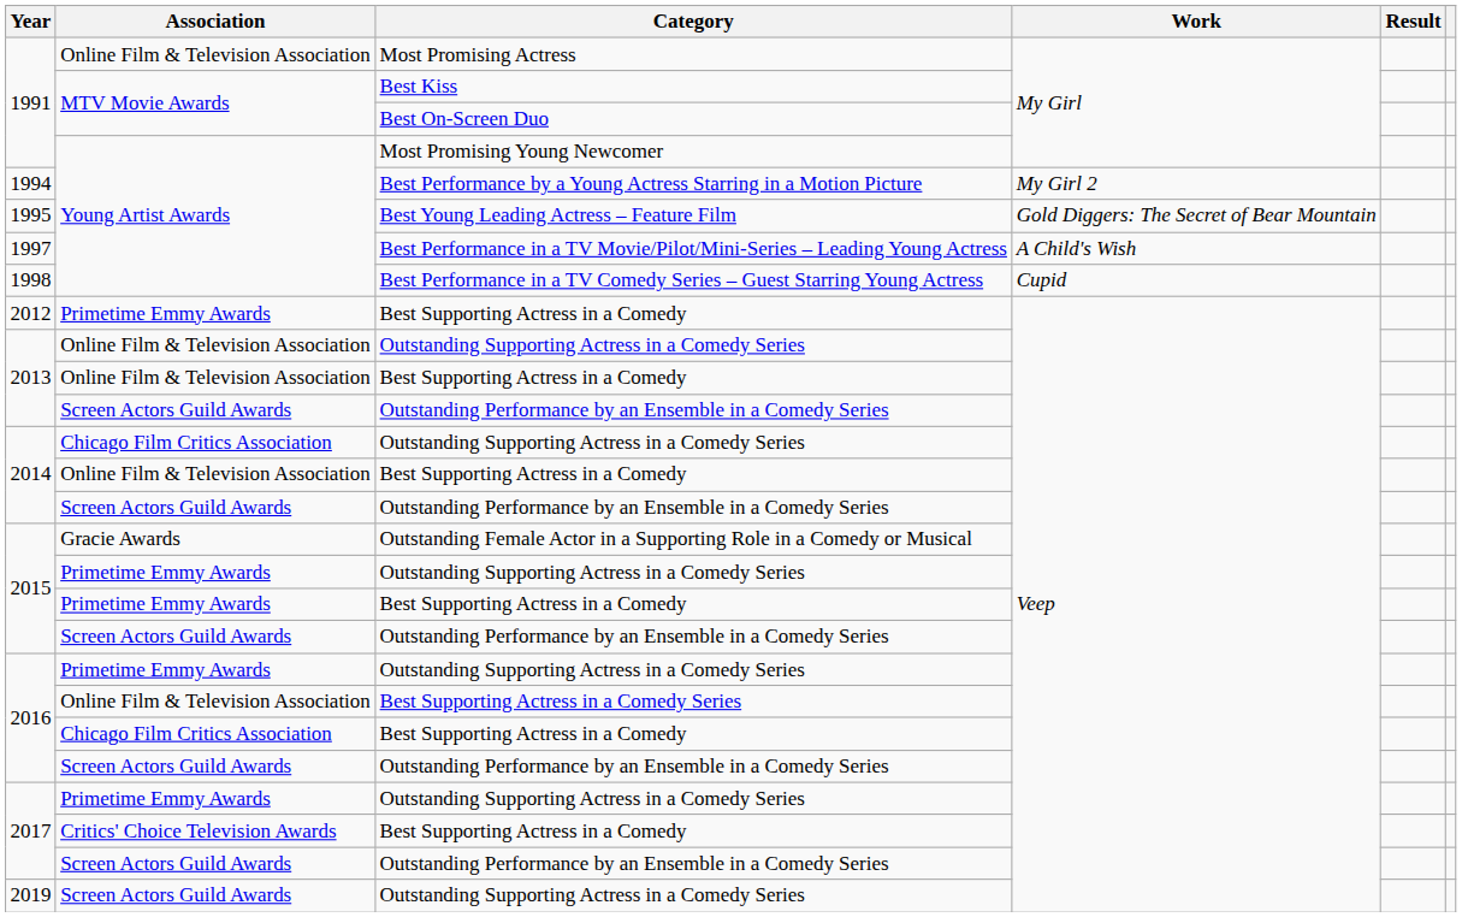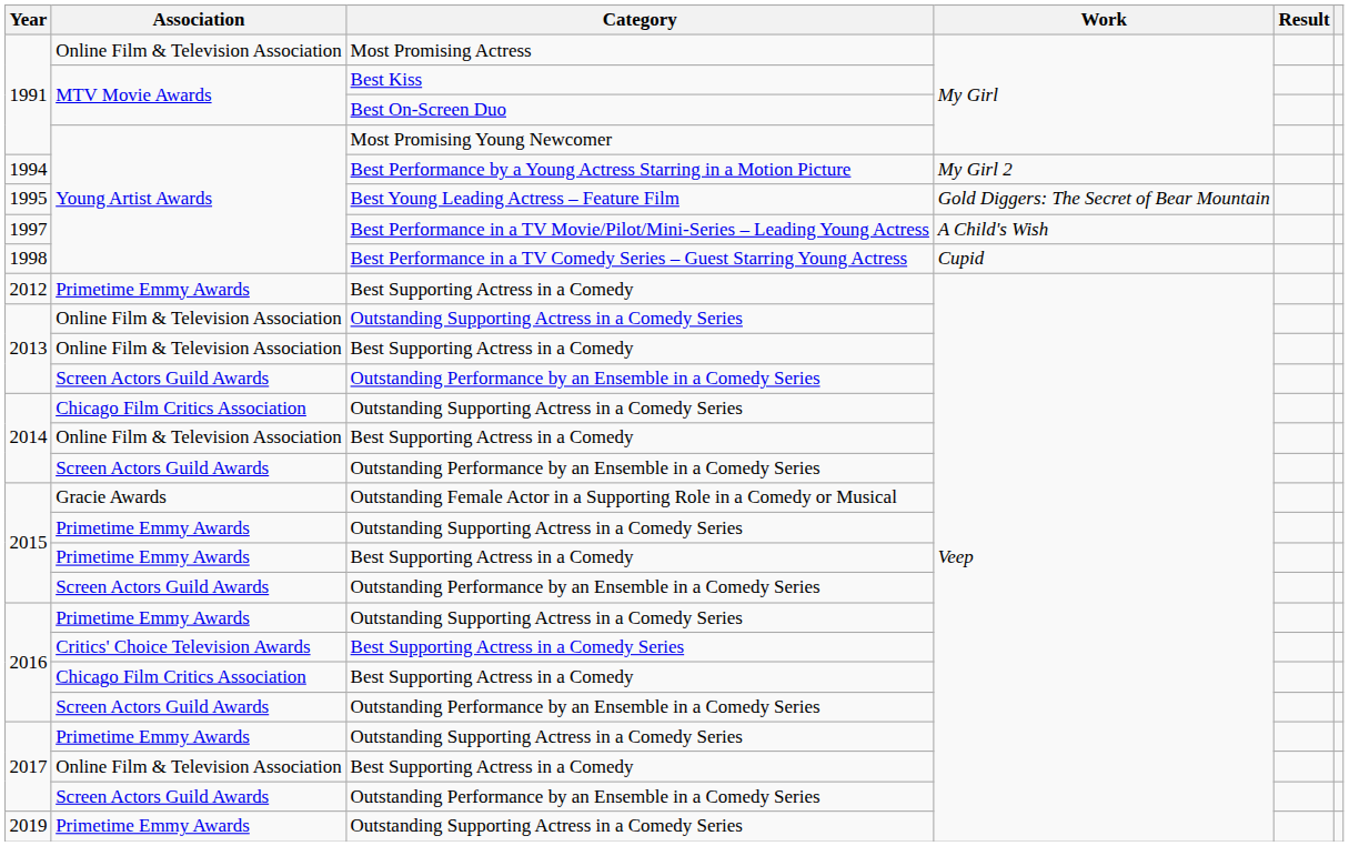 <table class="wikitable">
 <tr>
 <th>Year</th>
 <th>Association</th>
 <th>Category</th>
 <th>Work</th>
 <th>Result</th>
 <th></th>
 </tr>
 <tr>
 <td rowspan=4>1991</td>
 <td>Online Film & Television Association</td>
 <td>Most Promising Actress</td>
 <td rowspan=4><em>My Girl</em></td>
 <td></td>
 <td></td>
 </tr>
 <tr>
 <td rowspan=2><a href='#'>MTV Movie Awards</a></td>
 <td><a href='#'>Best Kiss</a> </td>
 <td></td>
 <td></td>
 </tr>
 <tr>
 <td><a href='#'>Best On-Screen Duo</a> </td>
 <td></td>
 <td></td>
 </tr>
 <tr>
 <td rowspan=5><a href='#'>Young Artist Awards</a></td>
 <td>Most Promising Young Newcomer</td>
 <td></td>
 <td></td>
 </tr>
 <tr>
 <td>1994</td>
 <td><a href='#'>Best Performance by a Young Actress Starring in a Motion Picture</a></td>
 <td><em>My Girl 2</em></td>
 <td></td>
 <td></td>
 </tr>
 <tr>
 <td>1995</td>
 <td><a href='#'>Best Young Leading Actress – Feature Film</a></td>
 <td><em>Gold Diggers: The Secret of Bear Mountain</em></td>
 <td></td>
 <td></td>
 </tr>
 <tr>
 <td>1997</td>
 <td><a href='#'>Best Performance in a TV Movie/Pilot/Mini-Series – Leading Young Actress</a></td>
 <td><em>A Child's Wish</em></td>
 <td></td>
 <td></td>
 </tr>
 <tr>
 <td>1998</td>
 <td><a href='#'>Best Performance in a TV Comedy Series – Guest Starring Young Actress</a></td>
 <td><em>Cupid</em></td>
 <td></td>
 <td></td>
 </tr>
 <tr>
 <td>2012</td>
 <td><a href='#'>Primetime Emmy Awards</a></td>
 <td>Best Supporting Actress in a Comedy</td>
 <td rowspan=19><em>Veep</em></td>
 <td></td>
 <td></td>
 </tr>
 <tr>
 <td rowspan=3>2013</td>
 <td>Online Film & Television Association</td>
 <td><a href='#'>Outstanding Supporting Actress in a Comedy Series</a></td>
 <td></td>
 <td></td>
 </tr>
 <tr>
 <td>Online Film & Television Association</td>
 <td>Best Supporting Actress in a Comedy</td>
 <td></td>
 <td></td>
 </tr>
 <tr>
 <td><a href='#'>Screen Actors Guild Awards</a></td>
 <td><a href='#'>Outstanding Performance by an Ensemble in a Comedy Series</a></td>
 <td></td>
 <td></td>
 </tr>
 <tr>
 <td rowspan=3>2014</td>
 <td><a href='#'>Chicago Film Critics Association</a></td>
 <td>Outstanding Supporting Actress in a Comedy Series</td>
 <td></td>
 <td></td>
 </tr>
 <tr>
 <td>Online Film & Television Association</td>
 <td>Best Supporting Actress in a Comedy</td>
 <td></td>
 <td></td>
 </tr>
 <tr>
 <td><a href='#'>Screen Actors Guild Awards</a></td>
 <td>Outstanding Performance by an Ensemble in a Comedy Series</td>
 <td></td>
 <td></td>
 </tr>
 <tr>
 <td rowspan=4>2015</td>
 <td>Gracie Awards</td>
 <td>Outstanding Female Actor in a Supporting Role in a Comedy or Musical</td>
 <td></td>
 <td></td>
 </tr>
 <tr>
 <td><a href='#'>Primetime Emmy Awards</a></td>
 <td>Outstanding Supporting Actress in a Comedy Series</td>
 <td></td>
 <td></td>
 </tr>
 <tr>
 <td><a href='#'>Primetime Emmy Awards</a></td>
 <td>Best Supporting Actress in a Comedy</td>
 <td></td>
 <td></td>
 </tr>
 <tr>
 <td><a href='#'>Screen Actors Guild Awards</a></td>
 <td>Outstanding Performance by an Ensemble in a Comedy Series</td>
 <td></td>
 <td></td>
 </tr>
 <tr>
 <td rowspan=4>2016</td>
 <td><a href='#'>Primetime Emmy Awards</a></td>
 <td>Outstanding Supporting Actress in a Comedy Series</td>
 <td></td>
 <td></td>
 </tr>
 <tr>
-<td>Online Film & Television Association</td>
+<td><a href='#'>Critics' Choice Television Awards</a></td>
 <td><a href='#'>Best Supporting Actress in a Comedy Series</a></td>
 <td></td>
 <td></td>
 </tr>
 <tr>
 <td><a href='#'>Chicago Film Critics Association</a></td>
 <td>Best Supporting Actress in a Comedy</td>
 <td></td>
 <td></td>
 </tr>
 <tr>
 <td><a href='#'>Screen Actors Guild Awards</a></td>
 <td>Outstanding Performance by an Ensemble in a Comedy Series</td>
 <td></td>
 <td></td>
 </tr>
 <tr>
 <td rowspan=3>2017</td>
 <td><a href='#'>Primetime Emmy Awards</a></td>
 <td>Outstanding Supporting Actress in a Comedy Series</td>
 <td></td>
 <td></td>
 </tr>
 <tr>
-<td><a href='#'>Critics' Choice Television Awards</a></td>
+<td>Online Film & Television Association</td>
 <td>Best Supporting Actress in a Comedy</td>
 <td></td>
 <td></td>
 </tr>
 <tr>
 <td><a href='#'>Screen Actors Guild Awards</a></td>
 <td>Outstanding Performance by an Ensemble in a Comedy Series</td>
 <td></td>
 <td></td>
 </tr>
 <tr>
 <td>2019</td>
-<td><a href='#'>Screen Actors Guild Awards</a></td>
+<td><a href='#'>Primetime Emmy Awards</a></td>
 <td>Outstanding Supporting Actress in a Comedy Series</td>
 <td></td>
 <td></td>
 </tr>
 </table>
